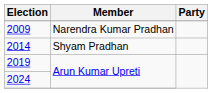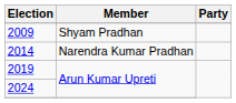 <table class="wikitable sortable">
 <tr>
 <th>Election</th>
 <th>Member</th>
 <th colspan=2>Party</th>
 </tr>
 <tr>
 </tr>
 <tr>
 </tr>
 <tr>
 </tr>
 <tr>
 </tr>
 <tr>
 <td><a href='#'>2009</a></td>
-<td>Narendra Kumar Pradhan</td>
+<td>Shyam Pradhan</td>
 <td></td>
 </tr>
 <tr>
 <td><a href='#'>2014</a></td>
-<td>Shyam Pradhan</td>
+<td>Narendra Kumar Pradhan</td>
 <td></td>
 </tr>
 <tr>
 <td><a href='#'>2019</a></td>
 <td rowspan=2><a href='#'>Arun Kumar Upreti</a></td>
 </tr>
 <tr>
 <td><a href='#'>2024</a></td>
 </tr>
 <tr>
 </tr>
 </table>
